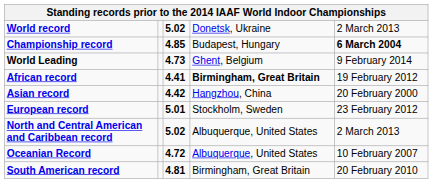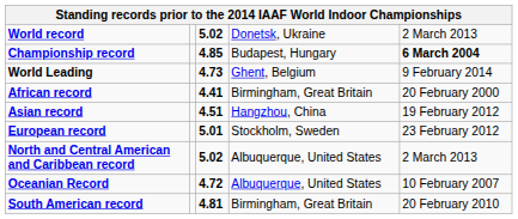 <table class="wikitable" width=75%>
 <tr>
 <th colspan="5">Standing records prior to the 2014 IAAF World Indoor Championships</th>
 </tr>
 <tr>
 <td><strong><a href='#'>World record</a></strong></td>
 <td></td>
 <td><strong>5.02</strong></td>
 <td><a href='#'>Donetsk</a>, Ukraine</td>
 <td>2 March 2013</td>
 </tr>
 <tr>
 <td><strong><a href='#'>Championship record</a></strong></td>
 <td></td>
 <td><strong>4.85</strong></td>
 <td>Budapest, Hungary</td>
 <td><strong>6 March 2004</strong></td>
 </tr>
 <tr>
 <td><strong>World Leading</strong></td>
 <td></td>
 <td><strong>4.73</strong></td>
 <td><a href='#'>Ghent</a>, Belgium</td>
 <td>9 February 2014</td>
 </tr>
 <tr>
 <td><strong><a href='#'>African record</a></strong></td>
 <td></td>
 <td><strong>4.41</strong></td>
-<td><strong>Birmingham, Great Britain</strong></td>
-<td>19 February 2012</td>
+<td>Birmingham, Great Britain</td>
+<td>20 February 2000</td>
 </tr>
 <tr>
 <td><strong><a href='#'>Asian record</a></strong></td>
 <td></td>
-<td><strong>4.42</strong></td>
+<td><strong>4.51</strong></td>
 <td><a href='#'>Hangzhou</a>, China</td>
-<td>20 February 2000</td>
+<td>19 February 2012</td>
 </tr>
 <tr>
 <td><strong><a href='#'>European record</a></strong></td>
 <td></td>
 <td><strong>5.01</strong></td>
 <td>Stockholm, Sweden</td>
 <td>23 February 2012</td>
 </tr>
 <tr>
 <td><strong><a href='#'>North and Central American <br>and Caribbean record</a></strong></td>
 <td></td>
 <td><strong>5.02</strong></td>
 <td>Albuquerque, United States</td>
 <td>2 March 2013</td>
 </tr>
 <tr>
 <td><strong><a href='#'>Oceanian Record</a></strong></td>
 <td></td>
 <td><strong>4.72</strong></td>
 <td><a href='#'>Albuquerque</a>, United States</td>
 <td>10 February 2007</td>
 </tr>
 <tr>
 <td><strong><a href='#'>South American record</a></strong></td>
 <td></td>
 <td><strong>4.81</strong></td>
 <td>Birmingham, Great Britain</td>
 <td>20 February 2010</td>
 </tr>
 </table>
